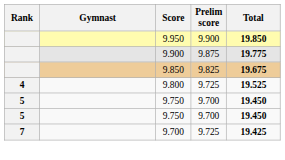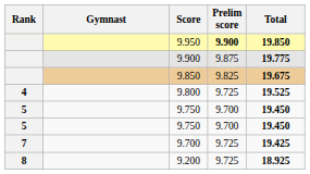 <table class="wikitable sortable" style="text-align:center; font-size:95%">
 <tr>
 <th scope="col" style="width:50px;">Rank</th>
 <th scope="col" style="width:180px;">Gymnast</th>
 <th scope="col" style="width:50px;">Score</th>
 <th scope="col" style="width:50px;">Prelim score</th>
 <th scope="col" style="width:80px;">Total</th>
 </tr>
 <tr style="background:#fffcaf;">
 <th scope=row style="text-align:center"></th>
 <td style="text-align:left;"></td>
 <td>9.950</td>
-<td>9.900</td>
+<td><strong>9.900</strong></td>
 <td><strong>19.850</strong></td>
 </tr>
 <tr style="background:#e5e5e5;">
 <th scope=row style="text-align:center"></th>
 <td style="text-align:left;"></td>
 <td>9.900</td>
 <td>9.875</td>
 <td><strong>19.775</strong></td>
 </tr>
 <tr style="background:#ec9;">
 <th scope=row style="text-align:center"></th>
 <td style="text-align:left;"></td>
 <td>9.850</td>
 <td>9.825</td>
 <td><strong>19.675</strong></td>
 </tr>
 <tr>
 <th scope=row style="text-align:center">4</th>
 <td style="text-align:left;"></td>
 <td>9.800</td>
 <td>9.725</td>
 <td><strong>19.525</strong></td>
 </tr>
 <tr>
 <th scope=row style="text-align:center">5</th>
 <td style="text-align:left;"></td>
 <td>9.750</td>
 <td>9.700</td>
 <td><strong>19.450</strong></td>
 </tr>
 <tr>
 <th scope=row style="text-align:center">5</th>
 <td style="text-align:left;"></td>
 <td>9.750</td>
 <td>9.700</td>
 <td><strong>19.450</strong></td>
 </tr>
 <tr>
 <th scope=row style="text-align:center">7</th>
 <td style="text-align:left;"></td>
 <td>9.700</td>
 <td>9.725</td>
 <td><strong>19.425</strong></td>
 </tr>
+<tr>
+<th scope=row style="text-align:center">8</th>
+<td style="text-align:left;"></td>
+<td>9.200</td>
+<td>9.725</td>
+<td><strong>18.925</strong></td>
+</tr>
 </table>
